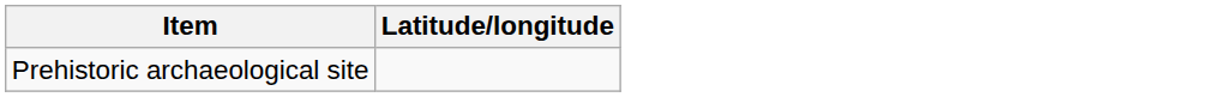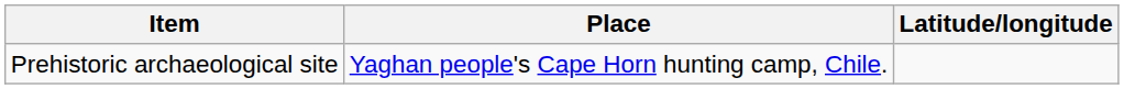 <table class="wikitable"  font-size:95%;">
 <tr>
 <th>Item</th>
+<th>Place</th>
 <th>Latitude/longitude</th>
 </tr>
 <tr>
 <td>Prehistoric archaeological site</td>
+<td><a href='#'>Yaghan people</a>'s <a href='#'>Cape Horn</a> hunting camp, <a href='#'>Chile</a>.</td>
 <td></td>
 </tr>
 </table>
